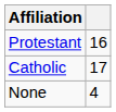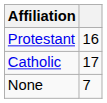 <table class="wikitable sortable">
 <tr>
 <th>Affiliation</th>
 <th></th>
 </tr>
 <tr>
 <td><a href='#'>Protestant</a></td>
 <td>16</td>
 </tr>
 <tr>
 <td><a href='#'>Catholic</a></td>
 <td>17</td>
 </tr>
 <tr>
 <td>None</td>
-<td>4</td>
+<td>7</td>
 </tr>
 </table>
